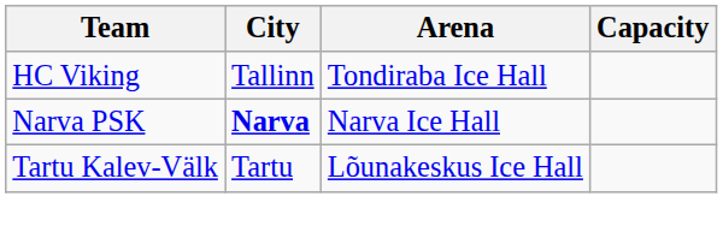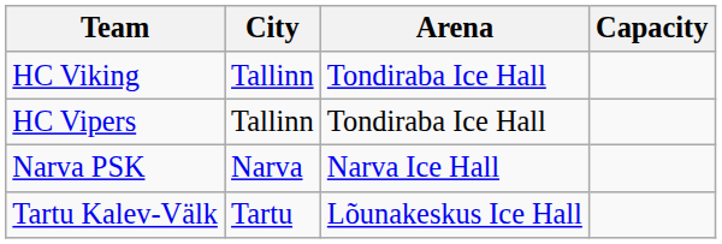 <table class="wikitable sortable">
 <tr>
 <th>Team</th>
 <th>City</th>
 <th>Arena</th>
 <th>Capacity</th>
 </tr>
 <tr>
 <td><a href='#'>HC Viking</a></td>
 <td><a href='#'>Tallinn</a></td>
 <td><a href='#'>Tondiraba Ice Hall</a></td>
 <td align=center></td>
 </tr>
 <tr>
+<td><a href='#'>HC Vipers</a></td>
+<td>Tallinn</td>
+<td>Tondiraba Ice Hall</td>
+<td align=center></td>
+</tr>
+<tr>
 <td><a href='#'>Narva PSK</a></td>
-<td><strong><a href='#'>Narva</a></strong></td>
+<td><a href='#'>Narva</a></td>
 <td><a href='#'>Narva Ice Hall</a></td>
 <td align=center></td>
 </tr>
 <tr>
 <td><a href='#'>Tartu Kalev-Välk</a></td>
 <td><a href='#'>Tartu</a></td>
 <td><a href='#'>Lõunakeskus Ice Hall</a></td>
 <td></td>
 </tr>
 </table>
